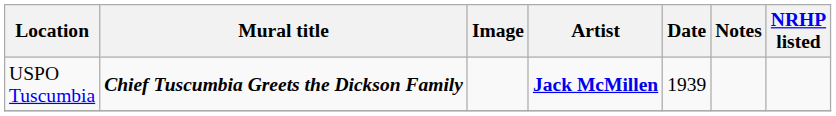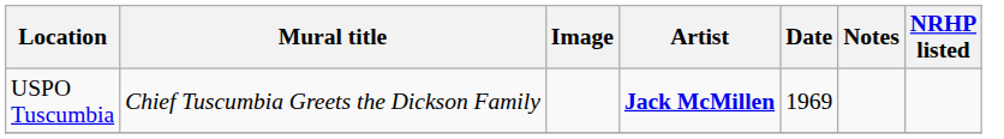 <table class="wikitable sortable">
 <tr>
 <th>Location</th>
 <th>Mural title</th>
 <th>Image</th>
 <th>Artist</th>
 <th>Date</th>
 <th>Notes</th>
 <th><a href='#'>NRHP</a><br>listed</th>
 </tr>
 <tr>
 <td>USPO<br> <a href='#'>Tuscumbia</a></td>
-<td><strong><em>Chief Tuscumbia Greets the Dickson Family</em></strong></td>
+<td><em>Chief Tuscumbia Greets the Dickson Family</em></td>
 <td></td>
 <td><strong><a href='#'>Jack McMillen</a></strong></td>
-<td>1939</td>
+<td>1969</td>
 <td></td>
 <td></td>
 </tr>
 <tr>
 </tr>
 </table>
